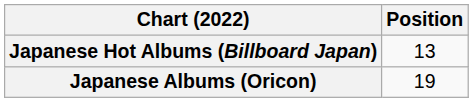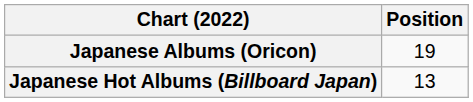 <table class="wikitable sortable plainrowheaders" style="text-align:center">
 <tr>
 <th scope="col">Chart (2022)</th>
 <th scope="col">Position</th>
 </tr>
 <tr>
+<th scope="row">Japanese Albums (Oricon)</th>
+<td>19</td>
+</tr>
+<tr>
 <th scope="row">Japanese Hot Albums (<em>Billboard Japan</em>)</th>
 <td>13</td>
 </tr>
-<tr>
-<th scope="row">Japanese Albums (Oricon)</th>
-<td>19</td>
-</tr>
 </table>
